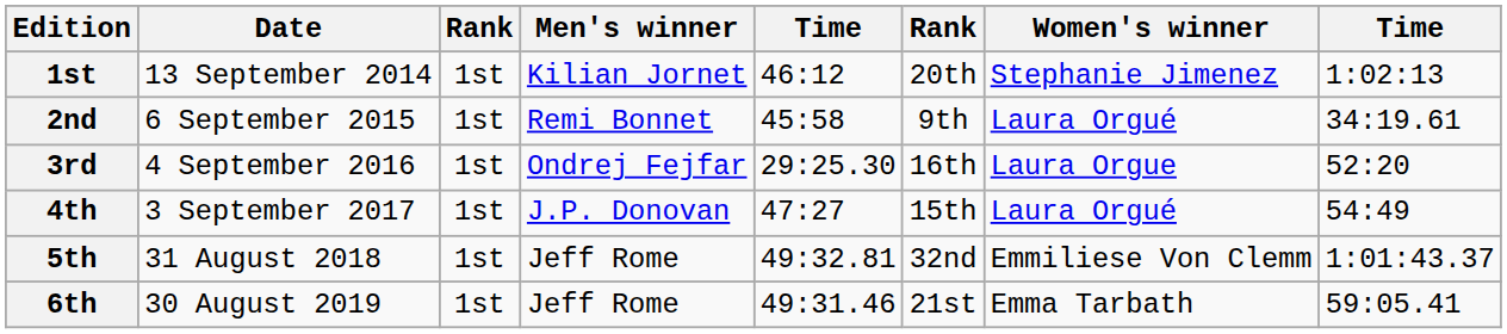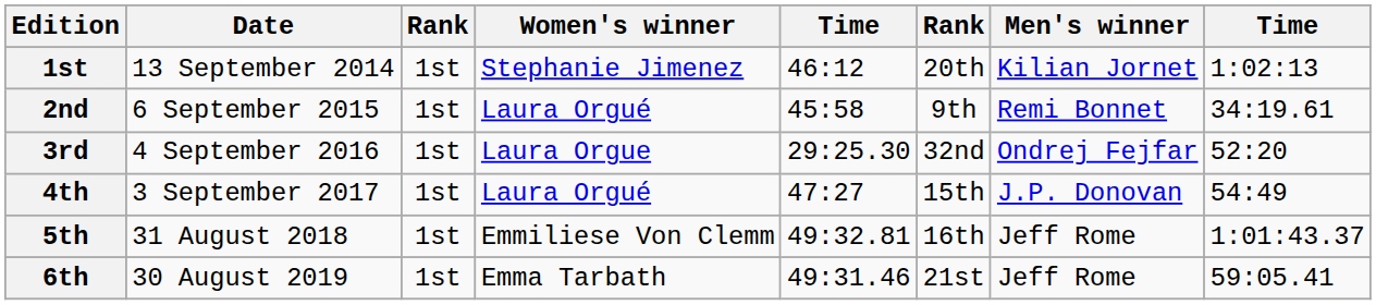 <table class="wikitable" width=  style="font-size:90%; text-align:left;">
 <tr>
 <th>Edition</th>
 <th>Date</th>
 <th>Rank</th>
-<th>Men's winner</th>
+<th>Women's winner</th>
 <th>Time</th>
 <th>Rank</th>
-<th>Women's winner</th>
+<th>Men's winner</th>
 <th>Time</th>
 </tr>
 <tr>
 <th>1st</th>
 <td>13 September 2014</td>
 <td align=center>1st</td>
-<td> <a href='#'>Kilian Jornet</a></td>
+<td> <a href='#'>Stephanie Jimenez</a></td>
 <td>46:12</td>
 <td align=center>20th</td>
-<td> <a href='#'>Stephanie Jimenez</a></td>
+<td> <a href='#'>Kilian Jornet</a></td>
 <td>1:02:13</td>
 </tr>
 <tr>
 <th>2nd</th>
 <td>6 September 2015</td>
 <td align=center>1st</td>
-<td> <a href='#'>Remi Bonnet</a></td>
+<td> <a href='#'>Laura Orgué</a></td>
 <td>45:58</td>
 <td align=center>9th</td>
-<td> <a href='#'>Laura Orgué</a></td>
+<td> <a href='#'>Remi Bonnet</a></td>
 <td>34:19.61</td>
 </tr>
 <tr>
 <th>3rd</th>
 <td>4 September 2016</td>
 <td align=center>1st</td>
+<td> <a href='#'>Laura Orgue</a></td>
+<td>29:25.30</td>
+<td align=center>32nd</td>
 <td> <a href='#'>Ondrej Fejfar</a></td>
-<td>29:25.30</td>
-<td align=center>16th</td>
-<td> <a href='#'>Laura Orgue</a></td>
 <td>52:20</td>
 </tr>
 <tr>
 <th>4th</th>
 <td>3 September 2017</td>
 <td align=center>1st</td>
-<td> <a href='#'>J.P. Donovan</a></td>
+<td> <a href='#'>Laura Orgué</a></td>
 <td>47:27</td>
 <td align=center>15th</td>
-<td> <a href='#'>Laura Orgué</a></td>
+<td> <a href='#'>J.P. Donovan</a></td>
 <td>54:49</td>
 </tr>
 <tr>
 <th>5th</th>
 <td>31 August 2018</td>
 <td align=center>1st</td>
+<td> Emmiliese Von Clemm</td>
+<td>49:32.81</td>
+<td align=center>16th</td>
 <td> Jeff Rome</td>
-<td>49:32.81</td>
-<td align=center>32nd</td>
-<td> Emmiliese Von Clemm</td>
 <td>1:01:43.37</td>
 </tr>
 <tr>
 <th>6th</th>
 <td>30 August 2019</td>
 <td align=center>1st</td>
-<td> Jeff Rome</td>
+<td> Emma Tarbath</td>
 <td>49:31.46</td>
 <td align=center>21st</td>
-<td> Emma Tarbath</td>
+<td> Jeff Rome</td>
 <td>59:05.41</td>
 </tr>
 </table>
